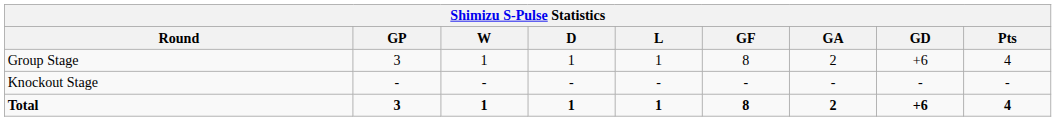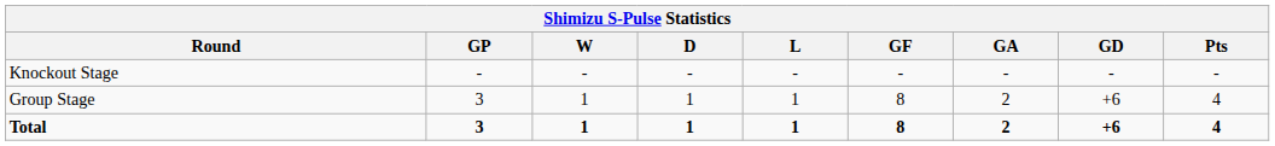 <table width=60% class="wikitable" style="text-align:center;">
 <tr>
 <th colspan=9> <a href='#'>Shimizu S-Pulse</a> Statistics</th>
 </tr>
 <tr>
 <th width=20%>Round</th>
 <th width=5%>GP</th>
 <th width=5%>W</th>
 <th width=5%>D</th>
 <th width=5%>L</th>
 <th width=5%>GF</th>
 <th width=5%>GA</th>
 <th width=5%>GD</th>
 <th width=5%>Pts</th>
 </tr>
 <tr>
+<td align="left">Knockout Stage</td>
+<td>-</td>
+<td>-</td>
+<td>-</td>
+<td>-</td>
+<td>-</td>
+<td>-</td>
+<td>-</td>
+<td>-</td>
+</tr>
+<tr>
 <td align="left">Group Stage</td>
 <td>3</td>
 <td>1</td>
 <td>1</td>
 <td>1</td>
 <td>8</td>
 <td>2</td>
 <td>+6</td>
 <td>4</td>
-</tr>
-<tr>
-<td align="left">Knockout Stage</td>
-<td>-</td>
-<td>-</td>
-<td>-</td>
-<td>-</td>
-<td>-</td>
-<td>-</td>
-<td>-</td>
-<td>-</td>
 </tr>
 <tr style="font-weight:bold">
 <td align="left">Total</td>
 <td>3</td>
 <td>1</td>
 <td>1</td>
 <td>1</td>
 <td>8</td>
 <td>2</td>
 <td>+6</td>
 <td>4</td>
 </tr>
 </table>
